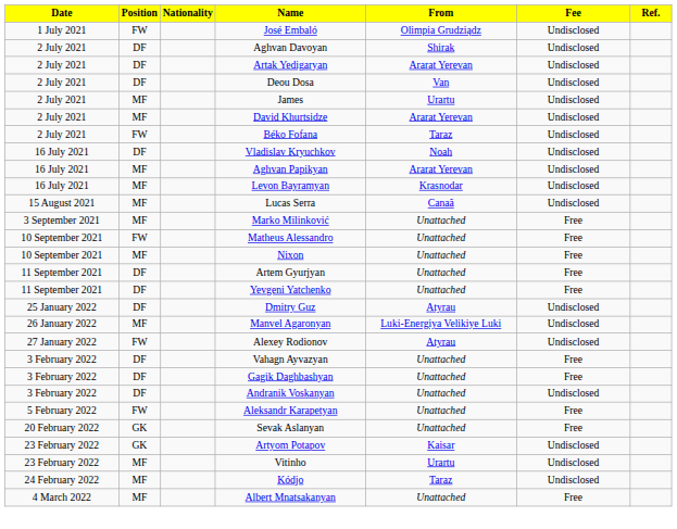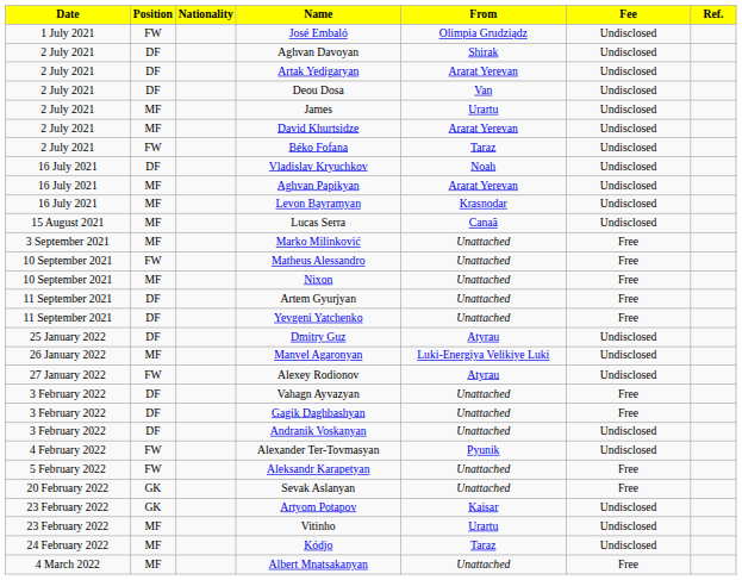 <table class="wikitable"  style="text-align:center; font-size:90%; ">
 <tr>
 <th style="background:yellow; color:#000000; width:150px;">Date</th>
 <th style="background:yellow; color:#000000; width:50px;">Position</th>
 <th style="background:yellow; color:#000000; width:50px;">Nationality</th>
 <th style="background:yellow; color:#000000; width:200px;">Name</th>
 <th style="background:yellow; color:#000000; width:200px;">From</th>
 <th style="background:yellow; color:#000000; width:150px;">Fee</th>
 <th style="background:yellow; color:#000000; width:50px;">Ref.</th>
 </tr>
 <tr>
 <td>1 July 2021</td>
 <td>FW</td>
 <td></td>
 <td><a href='#'>José Embaló</a></td>
 <td><a href='#'>Olimpia Grudziądz</a></td>
 <td>Undisclosed</td>
 <td></td>
 </tr>
 <tr>
 <td>2 July 2021</td>
 <td>DF</td>
 <td></td>
 <td>Aghvan Davoyan</td>
 <td><a href='#'>Shirak</a></td>
 <td>Undisclosed</td>
 <td></td>
 </tr>
 <tr>
 <td>2 July 2021</td>
 <td>DF</td>
 <td></td>
 <td><a href='#'>Artak Yedigaryan</a></td>
 <td><a href='#'>Ararat Yerevan</a></td>
 <td>Undisclosed</td>
 <td></td>
 </tr>
 <tr>
 <td>2 July 2021</td>
 <td>DF</td>
 <td></td>
 <td>Deou Dosa</td>
 <td><a href='#'>Van</a></td>
 <td>Undisclosed</td>
 <td></td>
 </tr>
 <tr>
 <td>2 July 2021</td>
 <td>MF</td>
 <td></td>
 <td>James</td>
 <td><a href='#'>Urartu</a></td>
 <td>Undisclosed</td>
 <td></td>
 </tr>
 <tr>
 <td>2 July 2021</td>
 <td>MF</td>
 <td></td>
 <td><a href='#'>David Khurtsidze</a></td>
 <td><a href='#'>Ararat Yerevan</a></td>
 <td>Undisclosed</td>
 <td></td>
 </tr>
 <tr>
 <td>2 July 2021</td>
 <td>FW</td>
 <td></td>
 <td><a href='#'>Béko Fofana</a></td>
 <td><a href='#'>Taraz</a></td>
 <td>Undisclosed</td>
 <td></td>
 </tr>
 <tr>
 <td>16 July 2021</td>
 <td>DF</td>
 <td></td>
 <td><a href='#'>Vladislav Kryuchkov</a></td>
 <td><a href='#'>Noah</a></td>
 <td>Undisclosed</td>
 <td></td>
 </tr>
 <tr>
 <td>16 July 2021</td>
 <td>MF</td>
 <td></td>
 <td><a href='#'>Aghvan Papikyan</a></td>
 <td><a href='#'>Ararat Yerevan</a></td>
 <td>Undisclosed</td>
 <td></td>
 </tr>
 <tr>
 <td>16 July 2021</td>
 <td>MF</td>
 <td></td>
 <td><a href='#'>Levon Bayramyan</a></td>
 <td><a href='#'>Krasnodar</a></td>
 <td>Undisclosed</td>
 <td></td>
 </tr>
 <tr>
 <td>15 August 2021</td>
 <td>MF</td>
 <td></td>
 <td>Lucas Serra</td>
 <td><a href='#'>Canaã</a></td>
 <td>Undisclosed</td>
 <td></td>
 </tr>
 <tr>
 <td>3 September 2021</td>
 <td>MF</td>
 <td></td>
 <td><a href='#'>Marko Milinković</a></td>
 <td><em>Unattached</em></td>
 <td>Free</td>
 <td></td>
 </tr>
 <tr>
 <td>10 September 2021</td>
 <td>FW</td>
 <td></td>
 <td><a href='#'>Matheus Alessandro</a></td>
 <td><em>Unattached</em></td>
 <td>Free</td>
 <td></td>
 </tr>
 <tr>
 <td>10 September 2021</td>
 <td>MF</td>
 <td></td>
 <td><a href='#'>Nixon</a></td>
 <td><em>Unattached</em></td>
 <td>Free</td>
 <td></td>
 </tr>
 <tr>
 <td>11 September 2021</td>
 <td>DF</td>
 <td></td>
 <td>Artem Gyurjyan</td>
 <td><em>Unattached</em></td>
 <td>Free</td>
 <td></td>
 </tr>
 <tr>
 <td>11 September 2021</td>
 <td>DF</td>
 <td></td>
 <td><a href='#'>Yevgeni Yatchenko</a></td>
 <td><em>Unattached</em></td>
 <td>Free</td>
 <td></td>
 </tr>
 <tr>
 <td>25 January 2022</td>
 <td>DF</td>
 <td></td>
 <td><a href='#'>Dmitry Guz</a></td>
 <td><a href='#'>Atyrau</a></td>
 <td>Undisclosed</td>
 <td></td>
 </tr>
 <tr>
 <td>26 January 2022</td>
 <td>MF</td>
 <td></td>
 <td><a href='#'>Manvel Agaronyan</a></td>
 <td><a href='#'>Luki-Energiya Velikiye Luki</a></td>
 <td>Undisclosed</td>
 <td></td>
 </tr>
 <tr>
 <td>27 January 2022</td>
 <td>FW</td>
 <td></td>
 <td>Alexey Rodionov</td>
 <td><a href='#'>Atyrau</a></td>
 <td>Undisclosed</td>
 <td></td>
 </tr>
 <tr>
 <td>3 February 2022</td>
 <td>DF</td>
 <td></td>
 <td>Vahagn Ayvazyan</td>
 <td><em>Unattached</em></td>
 <td>Free</td>
 <td></td>
 </tr>
 <tr>
 <td>3 February 2022</td>
 <td>DF</td>
 <td></td>
 <td><a href='#'>Gagik Daghbashyan</a></td>
 <td><em>Unattached</em></td>
 <td>Free</td>
 <td></td>
 </tr>
 <tr>
 <td>3 February 2022</td>
 <td>DF</td>
 <td></td>
 <td><a href='#'>Andranik Voskanyan</a></td>
 <td><em>Unattached</em></td>
 <td>Undisclosed</td>
 <td></td>
 </tr>
 <tr>
+<td>4 February 2022</td>
+<td>FW</td>
+<td></td>
+<td>Alexander Ter-Tovmasyan</td>
+<td><a href='#'>Pyunik</a></td>
+<td>Undisclosed</td>
+<td></td>
+</tr>
+<tr>
 <td>5 February 2022</td>
 <td>FW</td>
 <td></td>
 <td><a href='#'>Aleksandr Karapetyan</a></td>
 <td><em>Unattached</em></td>
 <td>Free</td>
 <td></td>
 </tr>
 <tr>
 <td>20 February 2022</td>
 <td>GK</td>
 <td></td>
 <td>Sevak Aslanyan</td>
 <td><em>Unattached</em></td>
 <td>Free</td>
 <td></td>
 </tr>
 <tr>
 <td>23 February 2022</td>
 <td>GK</td>
 <td></td>
 <td><a href='#'>Artyom Potapov</a></td>
 <td><a href='#'>Kaisar</a></td>
 <td>Undisclosed</td>
 <td></td>
 </tr>
 <tr>
 <td>23 February 2022</td>
 <td>MF</td>
 <td></td>
 <td>Vitinho</td>
 <td><a href='#'>Urartu</a></td>
 <td>Undisclosed</td>
 <td></td>
 </tr>
 <tr>
 <td>24 February 2022</td>
 <td>MF</td>
 <td></td>
 <td><a href='#'>Kódjo</a></td>
 <td><a href='#'>Taraz</a></td>
 <td>Undisclosed</td>
 <td></td>
 </tr>
 <tr>
 <td>4 March 2022</td>
 <td>MF</td>
 <td></td>
 <td><a href='#'>Albert Mnatsakanyan</a></td>
 <td><em>Unattached</em></td>
 <td>Free</td>
 <td></td>
 </tr>
 </table>
